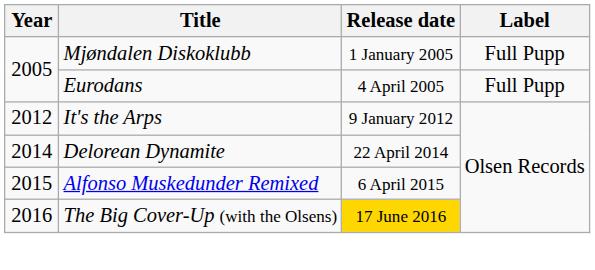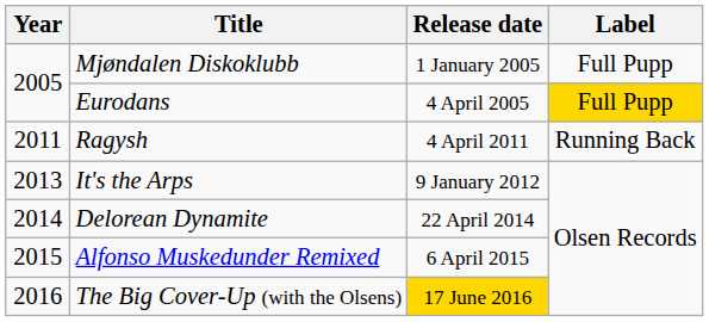 <table class="wikitable">
 <tr>
 <th style="text-align:center; width:35px;">Year</th>
 <th>Title</th>
 <th style="text-align:center;">Release date</th>
 <th>Label</th>
 </tr>
 <tr>
 <td style="text-align:center;" rowspan="2">2005</td>
 <td><em>Mjøndalen Diskoklubb</em></td>
 <td style="text-align:center;"><small>1 January 2005</small></td>
 <td style="text-align:center;">Full Pupp</td>
 </tr>
 <tr>
 <td><em>Eurodans</em></td>
 <td style="text-align:center;"><small>4 April 2005</small></td>
-<td style="text-align:center;">Full Pupp</td>
+<td style="background: gold; text-align:center;">Full Pupp</td>
 </tr>
 <tr>
-<td style="text-align:center;">2012</td>
+<td style="text-align:center;">2011</td>
+<td><em>Ragysh</em></td>
+<td style="text-align:center;"><small>4 April 2011</small></td>
+<td style="text-align:center;">Running Back</td>
+</tr>
+<tr>
+<td style="text-align:center;">2013</td>
 <td><em>It's the Arps</em></td>
 <td style="text-align:center;"><small>9 January 2012</small></td>
 <td style="text-align:center;" rowspan="4">Olsen Records</td>
 </tr>
 <tr>
 <td style="text-align:center;">2014</td>
 <td><em>Delorean Dynamite</em></td>
 <td style="text-align:center;"><small>22 April 2014</small></td>
 </tr>
 <tr>
 <td style="text-align:center;">2015</td>
 <td><em><a href='#'>Alfonso Muskedunder Remixed</a></em></td>
 <td style="text-align:center;"><small>6 April 2015</small></td>
 </tr>
 <tr>
 <td style="text-align:center;">2016</td>
 <td><em>The Big Cover-Up</em> <small>(with the Olsens)</small></td>
 <td style="background: gold; text-align:center;"><small>17 June 2016</small></td>
 </tr>
 </table>
